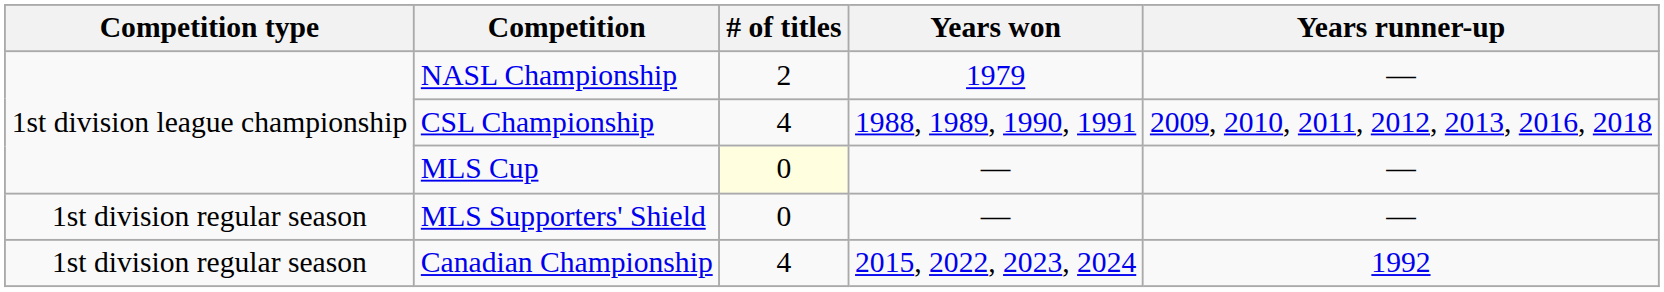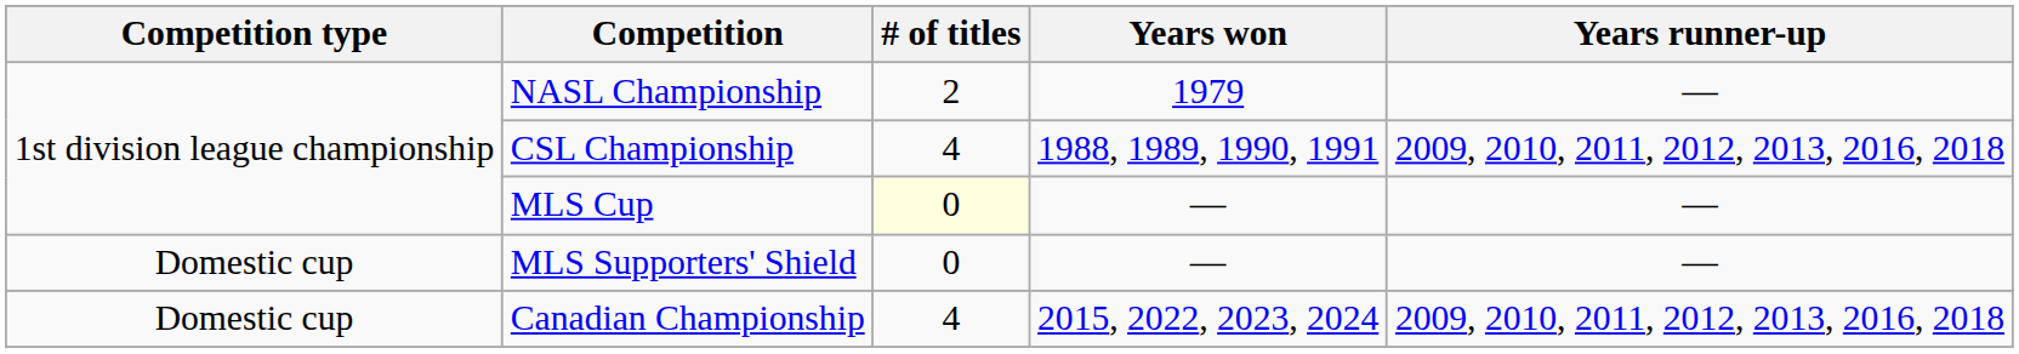 <table class="wikitable" style="text-align: center;">
 <tr>
 <th>Competition type</th>
 <th>Competition</th>
 <th># of titles</th>
 <th>Years won</th>
 <th>Years runner-up</th>
 </tr>
 <tr>
 <td rowspan=3>1st division league championship</td>
 <td style="text-align: left;"> <a href='#'>NASL Championship</a></td>
 <td>2</td>
 <td><a href='#'>1979</a></td>
 <td>—</td>
 </tr>
 <tr>
 <td style="text-align: left;"> <a href='#'>CSL Championship</a></td>
 <td>4</td>
 <td><a href='#'>1988</a>, <a href='#'>1989</a>, <a href='#'>1990</a>, <a href='#'>1991</a></td>
 <td><a href='#'>2009</a>, <a href='#'>2010</a>, <a href='#'>2011</a>, <a href='#'>2012</a>, <a href='#'>2013</a>, <a href='#'>2016</a>, <a href='#'>2018</a></td>
 </tr>
 <tr>
 <td style="text-align: left;"> <a href='#'>MLS Cup</a></td>
 <td style="background: lightyellow;">0</td>
 <td>—</td>
 <td>—</td>
 </tr>
 <tr>
-<td>1st division regular season</td>
+<td>Domestic cup</td>
 <td style="text-align: left;"> <a href='#'>MLS Supporters' Shield</a></td>
 <td>0</td>
 <td>—</td>
 <td>—</td>
 </tr>
 <tr>
-<td>1st division regular season</td>
+<td>Domestic cup</td>
 <td style="text-align: left;"> <a href='#'>Canadian Championship</a></td>
 <td>4</td>
 <td><a href='#'>2015</a>, <a href='#'>2022</a>, <a href='#'>2023</a>, <a href='#'>2024</a></td>
-<td><a href='#'>1992</a></td>
+<td><a href='#'>2009</a>, <a href='#'>2010</a>, <a href='#'>2011</a>, <a href='#'>2012</a>, <a href='#'>2013</a>, <a href='#'>2016</a>, <a href='#'>2018</a></td>
 </tr>
 </table>
